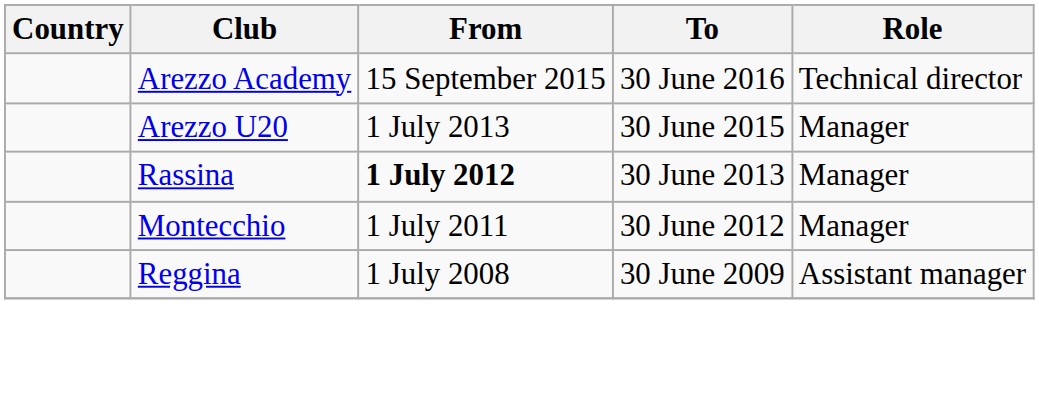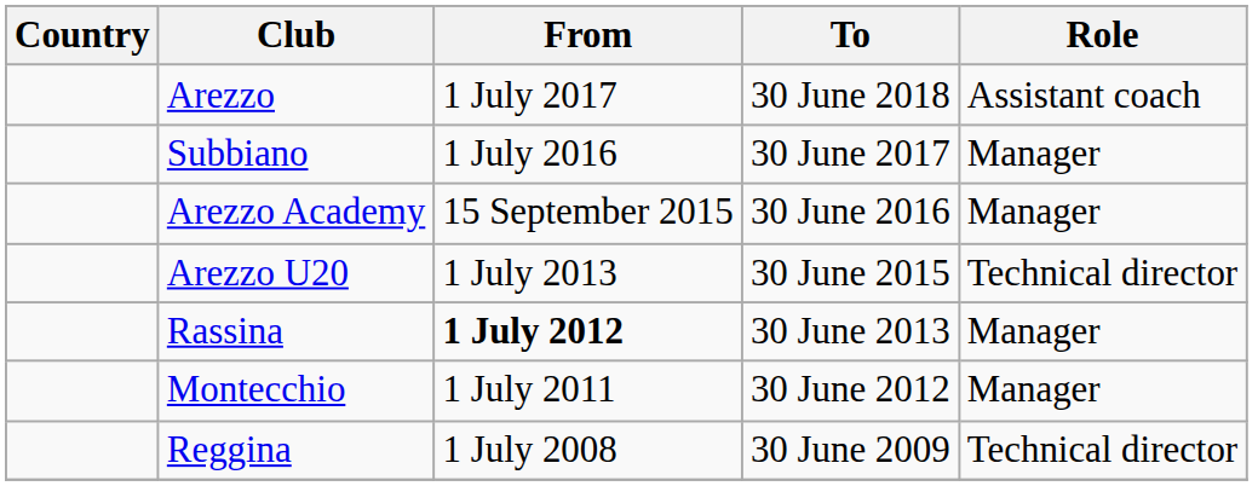 <table class="wikitable" style="text-align: center">
 <tr>
 <th rowspan="1">Country</th>
 <th rowspan="1">Club</th>
 <th rowspan="1">From</th>
 <th rowspan="1">To</th>
 <th rowspan="1">Role</th>
 </tr>
 <tr>
 <td></td>
+<td align=left><a href='#'>Arezzo</a></td>
+<td align=left>1 July 2017</td>
+<td align=left>30 June 2018</td>
+<td align=left>Assistant coach</td>
+</tr>
+<tr>
+<td></td>
+<td align=left><a href='#'>Subbiano</a></td>
+<td align=left>1 July 2016</td>
+<td align=left>30 June 2017</td>
+<td align=left>Manager</td>
+</tr>
+<tr>
+<td></td>
 <td align=left><a href='#'>Arezzo Academy</a></td>
 <td align=left>15 September 2015</td>
 <td align=left>30 June 2016</td>
-<td align=left>Technical director</td>
+<td align=left>Manager</td>
 </tr>
 <tr>
 <td></td>
 <td align=left><a href='#'>Arezzo U20</a></td>
 <td align=left>1 July 2013</td>
 <td align=left>30 June 2015</td>
-<td align=left>Manager</td>
+<td align=left>Technical director</td>
 </tr>
 <tr>
 <td></td>
 <td align=left><a href='#'>Rassina</a></td>
 <td align=left><strong>1 July 2012</strong></td>
 <td align=left>30 June 2013</td>
 <td align=left>Manager</td>
 </tr>
 <tr>
 <td></td>
 <td align=left><a href='#'>Montecchio</a></td>
 <td align=left>1 July 2011</td>
 <td align=left>30 June 2012</td>
 <td align=left>Manager</td>
 </tr>
 <tr>
 <td></td>
 <td align=left><a href='#'>Reggina</a></td>
 <td align=left>1 July 2008</td>
 <td align=left>30 June 2009</td>
-<td align=left>Assistant manager</td>
+<td align=left>Technical director</td>
 </tr>
 <tr>
 </tr>
 </table>
